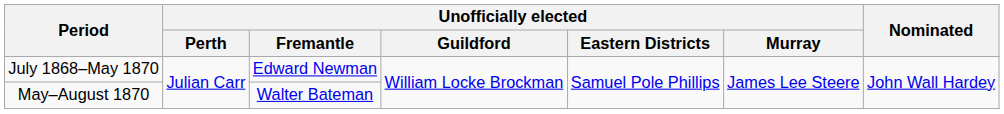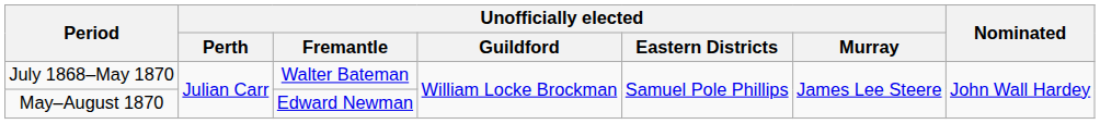 <table class="wikitable" style="text-align:center">
 <tr>
 <th rowspan="2">Period</th>
 <th colspan="5">Unofficially elected</th>
 <th rowspan="2">Nominated</th>
 </tr>
 <tr>
 <th>Perth</th>
 <th>Fremantle</th>
 <th>Guildford</th>
 <th>Eastern Districts</th>
 <th>Murray</th>
 </tr>
 <tr>
 <td>July 1868–May 1870</td>
 <td rowspan="2"><a href='#'>Julian Carr</a><br></td>
-<td><a href='#'>Edward Newman</a></td>
+<td><a href='#'>Walter Bateman</a></td>
 <td rowspan="2"><a href='#'>William Locke Brockman</a><br></td>
 <td rowspan="2"><a href='#'>Samuel Pole Phillips</a></td>
 <td rowspan="2"><a href='#'>James Lee Steere</a><br></td>
 <td rowspan="2"><a href='#'>John Wall Hardey</a></td>
 </tr>
 <tr>
 <td>May–August 1870</td>
-<td><a href='#'>Walter Bateman</a></td>
+<td><a href='#'>Edward Newman</a></td>
 </tr>
 </table>
